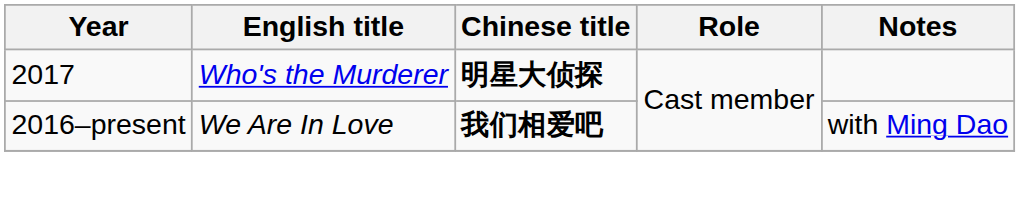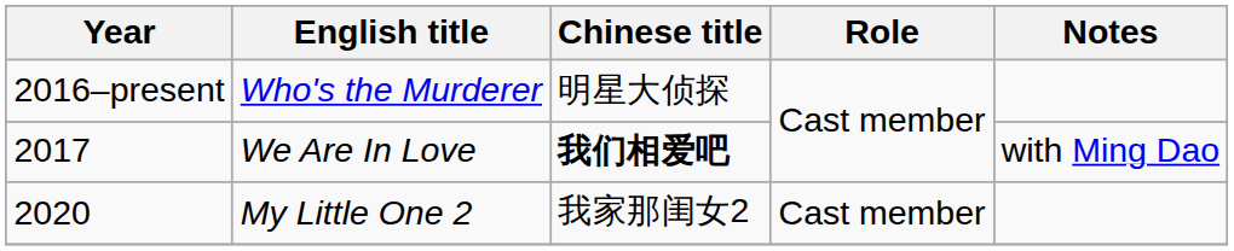 <table class="wikitable">
 <tr>
 <th>Year</th>
 <th>English title</th>
 <th>Chinese title</th>
 <th>Role</th>
 <th>Notes</th>
 </tr>
 <tr>
-<td>2017</td>
+<td>2016–present</td>
 <td><em><a href='#'>Who's the Murderer</a></em></td>
-<td><strong>明星大侦探</strong></td>
+<td>明星大侦探</td>
 <td rowspan=2>Cast member</td>
 <td></td>
 </tr>
 <tr>
-<td>2016–present</td>
+<td>2017</td>
 <td><em>We Are In Love</em></td>
 <td><strong>我们相爱吧</strong></td>
 <td>with <a href='#'>Ming Dao</a></td>
 </tr>
 <tr>
+<td>2020</td>
+<td><em>My Little One 2</em></td>
+<td>我家那闺女2</td>
+<td>Cast member</td>
+<td></td>
+</tr>
+<tr>
 </tr>
 </table>
